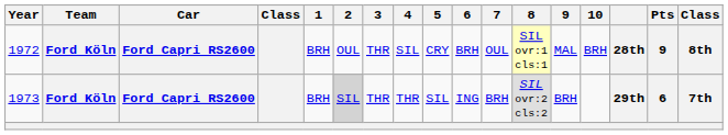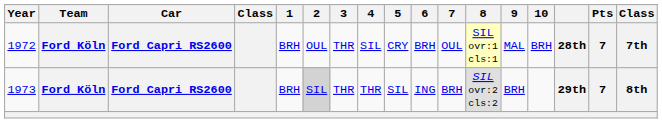 <table class="wikitable" style="text-align:center; font-size:85%">
 <tr>
 <th>Year</th>
 <th>Team</th>
 <th>Car</th>
 <th>Class</th>
 <th>1</th>
 <th>2</th>
 <th>3</th>
 <th>4</th>
 <th>5</th>
 <th>6</th>
 <th>7</th>
 <th>8</th>
 <th>9</th>
 <th>10</th>
 <th></th>
 <th>Pts</th>
 <th>Class</th>
 </tr>
 <tr>
 <td><a href='#'>1972</a></td>
 <th nowrap><a href='#'>Ford Köln</a></th>
 <th nowrap><a href='#'>Ford Capri RS2600</a></th>
 <th><span></span></th>
 <td><a href='#'>BRH</a></td>
 <td><a href='#'>OUL</a></td>
 <td><a href='#'>THR</a></td>
 <td><a href='#'>SIL</a></td>
 <td><a href='#'>CRY</a></td>
 <td><a href='#'>BRH</a></td>
 <td><a href='#'>OUL</a></td>
 <td style="background:#FFFFBF;"><a href='#'>SIL</a><br><small>ovr:1<br>cls:1</small></td>
 <td><a href='#'>MAL</a></td>
 <td><a href='#'>BRH</a></td>
 <th>28th</th>
-<th>9</th>
-<th>8th</th>
+<th>7</th>
+<th>7th</th>
 </tr>
 <tr>
 <td><a href='#'>1973</a></td>
 <th nowrap><a href='#'>Ford Köln</a></th>
 <th nowrap><a href='#'>Ford Capri RS2600</a></th>
 <th><span></span></th>
 <td><a href='#'>BRH</a></td>
 <td style="background: lightgrey;"><a href='#'>SIL</a></td>
 <td><a href='#'>THR</a></td>
 <td><a href='#'>THR</a></td>
 <td><a href='#'>SIL</a></td>
 <td><a href='#'>ING</a></td>
 <td><a href='#'>BRH</a></td>
 <td style="background:#DFDFDF;"><em><a href='#'>SIL</a></em><br><small>ovr:2<br>cls:2</small></td>
 <td><a href='#'>BRH</a></td>
 <td></td>
 <th>29th</th>
-<th>6</th>
-<th>7th</th>
+<th>7</th>
+<th>8th</th>
 </tr>
 <tr>
 <th colspan="17"></th>
 </tr>
 </table>
